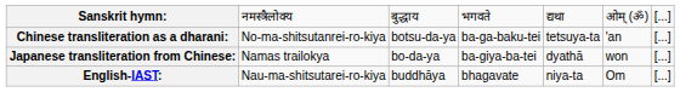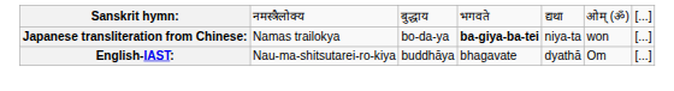 <table class="wikitable" style="margin-left: auto; margin-right: auto; border: none;">
 <tr>
 <th>Sanskrit hymn:</th>
 <td>नमस्त्रैलोक्य</td>
 <td>बुद्धाय</td>
 <td>भगवते</td>
 <td>द्यथा</td>
 <td>ओम् (ॐ)</td>
 <td>[...]</td>
 </tr>
 <tr>
-<th>Chinese transliteration as a dharani:</th>
-<td>No-ma-shitsutanrei-ro-kiya</td>
-<td>botsu-da-ya</td>
-<td>ba-ga-baku-tei</td>
-<td>tetsuya-ta</td>
-<td>'an</td>
-<td>[...]</td>
-</tr>
-<tr>
 <th>Japanese transliteration from Chinese:</th>
 <td>Namas trailokya</td>
 <td>bo-da-ya</td>
-<td>ba-giya-ba-tei</td>
-<td>dyathā</td>
+<td><strong>ba-giya-ba-tei</strong></td>
+<td>niya-ta</td>
 <td>won</td>
 <td>[...]</td>
 </tr>
 <tr>
 <th>English-<a href='#'>IAST</a>:</th>
 <td>Nau-ma-shitsutarei-ro-kiya</td>
 <td>buddhāya</td>
 <td>bhagavate</td>
-<td>niya-ta</td>
+<td>dyathā</td>
 <td>Om</td>
 <td>[...]</td>
 </tr>
 </table>
